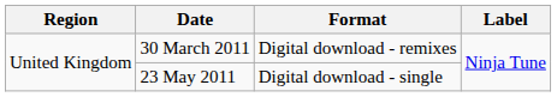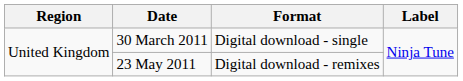 <table class="wikitable">
 <tr>
 <th>Region</th>
 <th>Date</th>
 <th>Format</th>
 <th>Label</th>
 </tr>
 <tr>
 <td rowspan="2">United Kingdom</td>
 <td>30 March 2011</td>
-<td>Digital download - remixes</td>
+<td>Digital download - single</td>
 <td rowspan="2"><a href='#'>Ninja Tune</a></td>
 </tr>
 <tr>
 <td>23 May 2011</td>
-<td>Digital download - single</td>
+<td>Digital download - remixes</td>
 </tr>
 </table>
